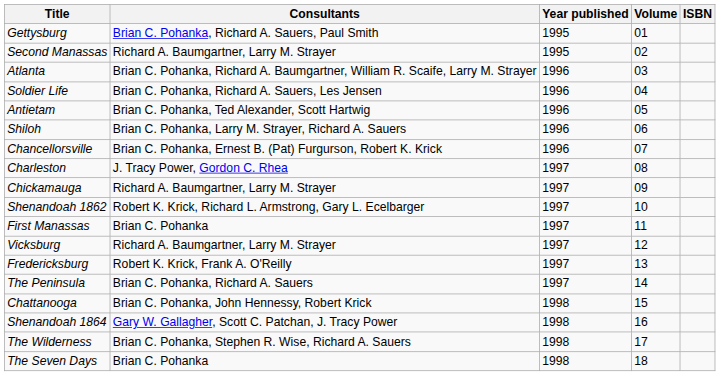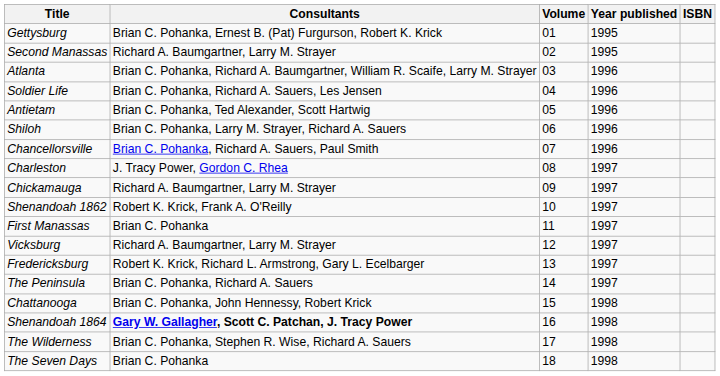 <table class="wikitable sortable">
 <tr>
 <th>Title</th>
 <th>Consultants</th>
+<th>Volume</th>
 <th>Year published</th>
-<th>Volume</th>
 <th>ISBN</th>
 </tr>
 <tr>
 <td><em>Gettysburg</em></td>
-<td><a href='#'>Brian C. Pohanka</a>, Richard A. Sauers, Paul Smith</td>
+<td>Brian C. Pohanka, Ernest B. (Pat) Furgurson, Robert K. Krick</td>
+<td>01</td>
 <td>1995</td>
-<td>01</td>
 <td></td>
 </tr>
 <tr>
 <td><em>Second Manassas</em></td>
 <td>Richard A. Baumgartner, Larry M. Strayer</td>
+<td>02</td>
 <td>1995</td>
-<td>02</td>
 <td></td>
 </tr>
 <tr>
 <td><em>Atlanta</em></td>
 <td>Brian C. Pohanka, Richard A. Baumgartner, William R. Scaife, Larry M. Strayer</td>
+<td>03</td>
 <td>1996</td>
-<td>03</td>
 <td></td>
 </tr>
 <tr>
 <td><em>Soldier Life</em></td>
 <td>Brian C. Pohanka, Richard A. Sauers, Les Jensen</td>
+<td>04</td>
 <td>1996</td>
-<td>04</td>
 <td></td>
 </tr>
 <tr>
 <td><em>Antietam</em></td>
 <td>Brian C. Pohanka, Ted Alexander, Scott Hartwig</td>
+<td>05</td>
 <td>1996</td>
-<td>05</td>
 <td></td>
 </tr>
 <tr>
 <td><em>Shiloh</em></td>
 <td>Brian C. Pohanka, Larry M. Strayer, Richard A. Sauers</td>
+<td>06</td>
 <td>1996</td>
-<td>06</td>
 <td></td>
 </tr>
 <tr>
 <td><em>Chancellorsville</em></td>
-<td>Brian C. Pohanka, Ernest B. (Pat) Furgurson, Robert K. Krick</td>
+<td><a href='#'>Brian C. Pohanka</a>, Richard A. Sauers, Paul Smith</td>
+<td>07</td>
 <td>1996</td>
-<td>07</td>
 <td></td>
 </tr>
 <tr>
 <td><em>Charleston</em></td>
 <td>J. Tracy Power, <a href='#'>Gordon C. Rhea</a></td>
+<td>08</td>
 <td>1997</td>
-<td>08</td>
 <td></td>
 </tr>
 <tr>
 <td><em>Chickamauga</em></td>
 <td>Richard A. Baumgartner, Larry M. Strayer</td>
+<td>09</td>
 <td>1997</td>
-<td>09</td>
 <td></td>
 </tr>
 <tr>
 <td><em>Shenandoah 1862</em></td>
-<td>Robert K. Krick, Richard L. Armstrong, Gary L. Ecelbarger</td>
+<td>Robert K. Krick, Frank A. O'Reilly</td>
+<td>10</td>
 <td>1997</td>
-<td>10</td>
 <td></td>
 </tr>
 <tr>
 <td><em>First Manassas</em></td>
 <td>Brian C. Pohanka</td>
+<td>11</td>
 <td>1997</td>
-<td>11</td>
 <td></td>
 </tr>
 <tr>
 <td><em>Vicksburg</em></td>
 <td>Richard A. Baumgartner, Larry M. Strayer</td>
+<td>12</td>
 <td>1997</td>
-<td>12</td>
 <td></td>
 </tr>
 <tr>
 <td><em>Fredericksburg</em></td>
-<td>Robert K. Krick, Frank A. O'Reilly</td>
+<td>Robert K. Krick, Richard L. Armstrong, Gary L. Ecelbarger</td>
+<td>13</td>
 <td>1997</td>
-<td>13</td>
 <td></td>
 </tr>
 <tr>
 <td><em>The Peninsula</em></td>
 <td>Brian C. Pohanka, Richard A. Sauers</td>
+<td>14</td>
 <td>1997</td>
-<td>14</td>
 <td></td>
 </tr>
 <tr>
 <td><em>Chattanooga</em></td>
 <td>Brian C. Pohanka, John Hennessy, Robert Krick</td>
+<td>15</td>
 <td>1998</td>
-<td>15</td>
 <td></td>
 </tr>
 <tr>
 <td><em>Shenandoah 1864</em></td>
-<td><a href='#'>Gary W. Gallagher</a>, Scott C. Patchan, J. Tracy Power</td>
+<td><strong><a href='#'>Gary W. Gallagher</a>, Scott C. Patchan, J. Tracy Power</strong></td>
+<td>16</td>
 <td>1998</td>
-<td>16</td>
 <td></td>
 </tr>
 <tr>
 <td><em>The Wilderness</em></td>
 <td>Brian C. Pohanka, Stephen R. Wise, Richard A. Sauers</td>
+<td>17</td>
 <td>1998</td>
-<td>17</td>
 <td></td>
 </tr>
 <tr>
 <td><em>The Seven Days</em></td>
 <td>Brian C. Pohanka</td>
+<td>18</td>
 <td>1998</td>
-<td>18</td>
 <td></td>
 </tr>
 </table>
